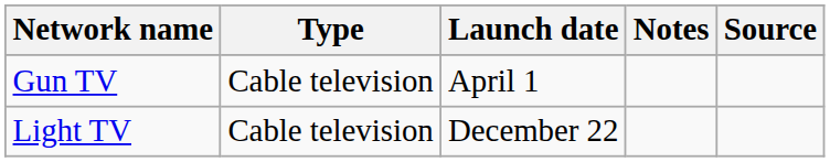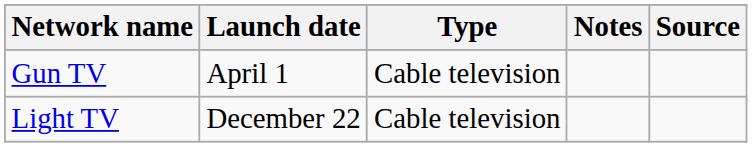 <table class="wikitable">
 <tr>
 <th>Network name</th>
+<th>Launch date</th>
 <th>Type</th>
-<th>Launch date</th>
 <th>Notes</th>
 <th>Source</th>
 </tr>
 <tr>
 <td><a href='#'>Gun TV</a></td>
+<td>April 1</td>
 <td>Cable television</td>
-<td>April 1</td>
 <td></td>
 <td></td>
 </tr>
 <tr>
 <td><a href='#'>Light TV</a></td>
+<td>December 22</td>
 <td>Cable television</td>
-<td>December 22</td>
 <td></td>
 <td></td>
 </tr>
 </table>
